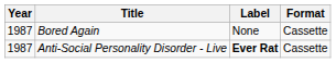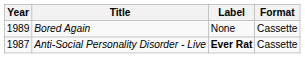 <table class="wikitable">
 <tr>
 <th>Year</th>
 <th>Title</th>
 <th>Label</th>
 <th>Format</th>
 </tr>
 <tr>
-<td>1987</td>
+<td>1989</td>
 <td><em>Bored Again</em></td>
 <td>None</td>
 <td>Cassette</td>
 </tr>
 <tr>
 <td>1987</td>
 <td><em>Anti-Social Personality Disorder - Live</em></td>
 <td><strong>Ever Rat</strong></td>
 <td>Cassette</td>
 </tr>
 </table>
